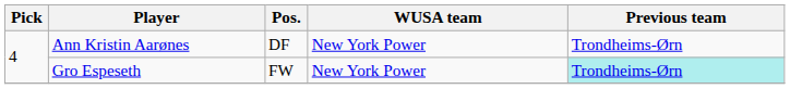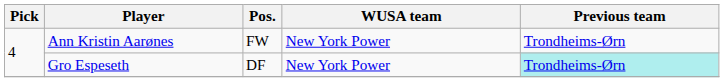 <table class="wikitable">
 <tr>
 <th width="5%">Pick</th>
 <th width="25%">Player</th>
 <th width="5%">Pos.</th>
 <th width="30%">WUSA team</th>
 <th width="25%">Previous team</th>
 </tr>
 <tr>
 <td rowspan=2>4</td>
 <td> <a href='#'>Ann Kristin Aarønes</a></td>
-<td>DF</td>
+<td>FW</td>
 <td><a href='#'>New York Power</a></td>
 <td><a href='#'>Trondheims-Ørn</a></td>
 </tr>
 <tr>
 <td> <a href='#'>Gro Espeseth</a></td>
-<td>FW</td>
+<td>DF</td>
 <td><a href='#'>New York Power</a></td>
 <td style="background: paleturquoise;"><a href='#'>Trondheims-Ørn</a></td>
 </tr>
 <tr>
 </tr>
 </table>
